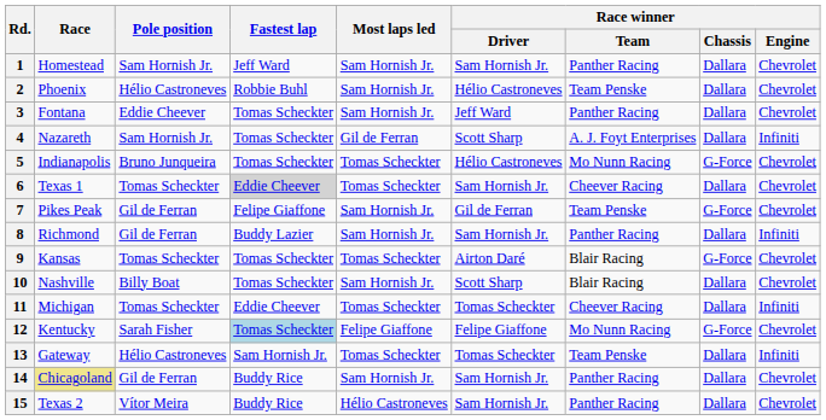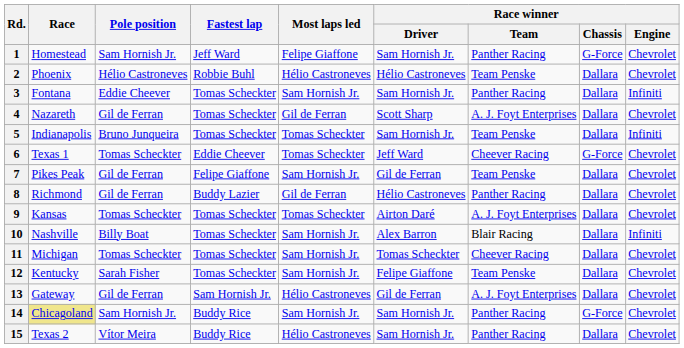 <table class="wikitable" style="font-size: 85%">
 <tr>
 <th rowspan="2">Rd.</th>
 <th rowspan="2">Race</th>
 <th rowspan="2"><a href='#'>Pole position</a></th>
 <th rowspan="2"><a href='#'>Fastest lap</a></th>
 <th rowspan="2">Most laps led</th>
 <th colspan="4">Race winner</th>
 </tr>
 <tr>
 <th>Driver</th>
 <th>Team</th>
 <th>Chassis</th>
 <th>Engine</th>
 </tr>
 <tr>
 <th>1</th>
 <td><a href='#'>Homestead</a></td>
 <td> <a href='#'>Sam Hornish Jr.</a></td>
 <td> <a href='#'>Jeff Ward</a></td>
-<td> <a href='#'>Sam Hornish Jr.</a></td>
+<td> <a href='#'>Felipe Giaffone</a></td>
 <td> <a href='#'>Sam Hornish Jr.</a></td>
 <td><a href='#'>Panther Racing</a></td>
-<td><a href='#'>Dallara</a></td>
+<td><a href='#'>G-Force</a></td>
 <td><a href='#'>Chevrolet</a></td>
 </tr>
 <tr>
 <th>2</th>
 <td><a href='#'>Phoenix</a></td>
 <td> <a href='#'>Hélio Castroneves</a></td>
 <td> <a href='#'>Robbie Buhl</a></td>
-<td> <a href='#'>Sam Hornish Jr.</a></td>
+<td> <a href='#'>Hélio Castroneves</a></td>
 <td> <a href='#'>Hélio Castroneves</a></td>
 <td><a href='#'>Team Penske</a></td>
 <td><a href='#'>Dallara</a></td>
 <td><a href='#'>Chevrolet</a></td>
 </tr>
 <tr>
 <th>3</th>
 <td><a href='#'>Fontana</a></td>
 <td> <a href='#'>Eddie Cheever</a></td>
 <td> <a href='#'>Tomas Scheckter</a></td>
 <td> <a href='#'>Sam Hornish Jr.</a></td>
-<td> <a href='#'>Jeff Ward</a></td>
+<td> <a href='#'>Sam Hornish Jr.</a></td>
 <td><a href='#'>Panther Racing</a></td>
 <td><a href='#'>Dallara</a></td>
-<td><a href='#'>Chevrolet</a></td>
+<td><a href='#'>Infiniti</a></td>
 </tr>
 <tr>
 <th>4</th>
 <td><a href='#'>Nazareth</a></td>
-<td> <a href='#'>Sam Hornish Jr.</a></td>
+<td> <a href='#'>Gil de Ferran</a></td>
 <td> <a href='#'>Tomas Scheckter</a></td>
 <td> <a href='#'>Gil de Ferran</a></td>
 <td> <a href='#'>Scott Sharp</a></td>
 <td><a href='#'>A. J. Foyt Enterprises</a></td>
 <td><a href='#'>Dallara</a></td>
-<td><a href='#'>Infiniti</a></td>
+<td><a href='#'>Chevrolet</a></td>
 </tr>
 <tr>
 <th>5</th>
 <td><a href='#'>Indianapolis</a></td>
 <td> <a href='#'>Bruno Junqueira</a></td>
 <td> <a href='#'>Tomas Scheckter</a></td>
 <td> <a href='#'>Tomas Scheckter</a></td>
-<td> <a href='#'>Hélio Castroneves</a></td>
-<td><a href='#'>Mo Nunn Racing</a></td>
-<td><a href='#'>G-Force</a></td>
-<td><a href='#'>Chevrolet</a></td>
+<td> <a href='#'>Sam Hornish Jr.</a></td>
+<td><a href='#'>Team Penske</a></td>
+<td><a href='#'>Dallara</a></td>
+<td><a href='#'>Infiniti</a></td>
 </tr>
 <tr>
 <th>6</th>
 <td><a href='#'>Texas 1</a></td>
 <td> <a href='#'>Tomas Scheckter</a></td>
-<td style="background: lightgrey;"> <a href='#'>Eddie Cheever</a></td>
+<td> <a href='#'>Eddie Cheever</a></td>
 <td> <a href='#'>Tomas Scheckter</a></td>
-<td> <a href='#'>Sam Hornish Jr.</a></td>
+<td> <a href='#'>Jeff Ward</a></td>
 <td><a href='#'>Cheever Racing</a></td>
-<td><a href='#'>Dallara</a></td>
+<td><a href='#'>G-Force</a></td>
 <td><a href='#'>Chevrolet</a></td>
 </tr>
 <tr>
 <th>7</th>
 <td><a href='#'>Pikes Peak</a></td>
 <td> <a href='#'>Gil de Ferran</a></td>
 <td> <a href='#'>Felipe Giaffone</a></td>
 <td> <a href='#'>Sam Hornish Jr.</a></td>
 <td> <a href='#'>Gil de Ferran</a></td>
 <td><a href='#'>Team Penske</a></td>
-<td><a href='#'>G-Force</a></td>
+<td><a href='#'>Dallara</a></td>
 <td><a href='#'>Chevrolet</a></td>
 </tr>
 <tr>
 <th>8</th>
 <td><a href='#'>Richmond</a></td>
 <td> <a href='#'>Gil de Ferran</a></td>
 <td> <a href='#'>Buddy Lazier</a></td>
-<td> <a href='#'>Sam Hornish Jr.</a></td>
-<td> <a href='#'>Sam Hornish Jr.</a></td>
+<td> <a href='#'>Gil de Ferran</a></td>
+<td> <a href='#'>Hélio Castroneves</a></td>
 <td><a href='#'>Panther Racing</a></td>
 <td><a href='#'>Dallara</a></td>
-<td><a href='#'>Infiniti</a></td>
+<td><a href='#'>Chevrolet</a></td>
 </tr>
 <tr>
 <th>9</th>
 <td><a href='#'>Kansas</a></td>
 <td> <a href='#'>Tomas Scheckter</a></td>
 <td> <a href='#'>Tomas Scheckter</a></td>
 <td> <a href='#'>Tomas Scheckter</a></td>
 <td> <a href='#'>Airton Daré</a></td>
-<td>Blair Racing</td>
-<td><a href='#'>G-Force</a></td>
+<td><a href='#'>A. J. Foyt Enterprises</a></td>
+<td><a href='#'>Dallara</a></td>
 <td><a href='#'>Chevrolet</a></td>
 </tr>
 <tr>
 <th>10</th>
 <td><a href='#'>Nashville</a></td>
 <td> <a href='#'>Billy Boat</a></td>
 <td> <a href='#'>Tomas Scheckter</a></td>
 <td> <a href='#'>Sam Hornish Jr.</a></td>
-<td> <a href='#'>Scott Sharp</a></td>
+<td> <a href='#'>Alex Barron</a></td>
 <td>Blair Racing</td>
 <td><a href='#'>Dallara</a></td>
-<td><a href='#'>Chevrolet</a></td>
+<td><a href='#'>Infiniti</a></td>
 </tr>
 <tr>
 <th>11</th>
 <td><a href='#'>Michigan</a></td>
 <td> <a href='#'>Tomas Scheckter</a></td>
-<td> <a href='#'>Eddie Cheever</a></td>
 <td> <a href='#'>Tomas Scheckter</a></td>
+<td> <a href='#'>Sam Hornish Jr.</a></td>
 <td> <a href='#'>Tomas Scheckter</a></td>
 <td><a href='#'>Cheever Racing</a></td>
 <td><a href='#'>Dallara</a></td>
-<td><a href='#'>Infiniti</a></td>
+<td><a href='#'>Chevrolet</a></td>
 </tr>
 <tr>
 <th>12</th>
 <td><a href='#'>Kentucky</a></td>
 <td> <a href='#'>Sarah Fisher</a></td>
-<td style="background: lightblue;"> <a href='#'>Tomas Scheckter</a></td>
+<td> <a href='#'>Tomas Scheckter</a></td>
+<td> <a href='#'>Sam Hornish Jr.</a></td>
 <td> <a href='#'>Felipe Giaffone</a></td>
-<td> <a href='#'>Felipe Giaffone</a></td>
-<td><a href='#'>Mo Nunn Racing</a></td>
-<td><a href='#'>G-Force</a></td>
+<td><a href='#'>Team Penske</a></td>
+<td><a href='#'>Dallara</a></td>
 <td><a href='#'>Chevrolet</a></td>
 </tr>
 <tr>
 <th>13</th>
 <td><a href='#'>Gateway</a></td>
+<td> <a href='#'>Gil de Ferran</a></td>
+<td> <a href='#'>Sam Hornish Jr.</a></td>
 <td> <a href='#'>Hélio Castroneves</a></td>
-<td> <a href='#'>Sam Hornish Jr.</a></td>
-<td> <a href='#'>Tomas Scheckter</a></td>
-<td> <a href='#'>Tomas Scheckter</a></td>
-<td><a href='#'>Team Penske</a></td>
+<td> <a href='#'>Gil de Ferran</a></td>
+<td><a href='#'>A. J. Foyt Enterprises</a></td>
 <td><a href='#'>Dallara</a></td>
-<td><a href='#'>Infiniti</a></td>
+<td><a href='#'>Chevrolet</a></td>
 </tr>
 <tr>
 <th>14</th>
 <td style="background: khaki;"><a href='#'>Chicagoland</a></td>
-<td> <a href='#'>Gil de Ferran</a></td>
+<td> <a href='#'>Sam Hornish Jr.</a></td>
 <td> <a href='#'>Buddy Rice</a></td>
 <td> <a href='#'>Sam Hornish Jr.</a></td>
 <td> <a href='#'>Sam Hornish Jr.</a></td>
 <td><a href='#'>Panther Racing</a></td>
-<td><a href='#'>Dallara</a></td>
+<td><a href='#'>G-Force</a></td>
 <td><a href='#'>Chevrolet</a></td>
 </tr>
 <tr>
 <th>15</th>
 <td><a href='#'>Texas 2</a></td>
 <td> <a href='#'>Vítor Meira</a></td>
 <td> <a href='#'>Buddy Rice</a></td>
 <td> <a href='#'>Hélio Castroneves</a></td>
 <td> <a href='#'>Sam Hornish Jr.</a></td>
 <td><a href='#'>Panther Racing</a></td>
 <td><a href='#'>Dallara</a></td>
 <td><a href='#'>Chevrolet</a></td>
 </tr>
 </table>
